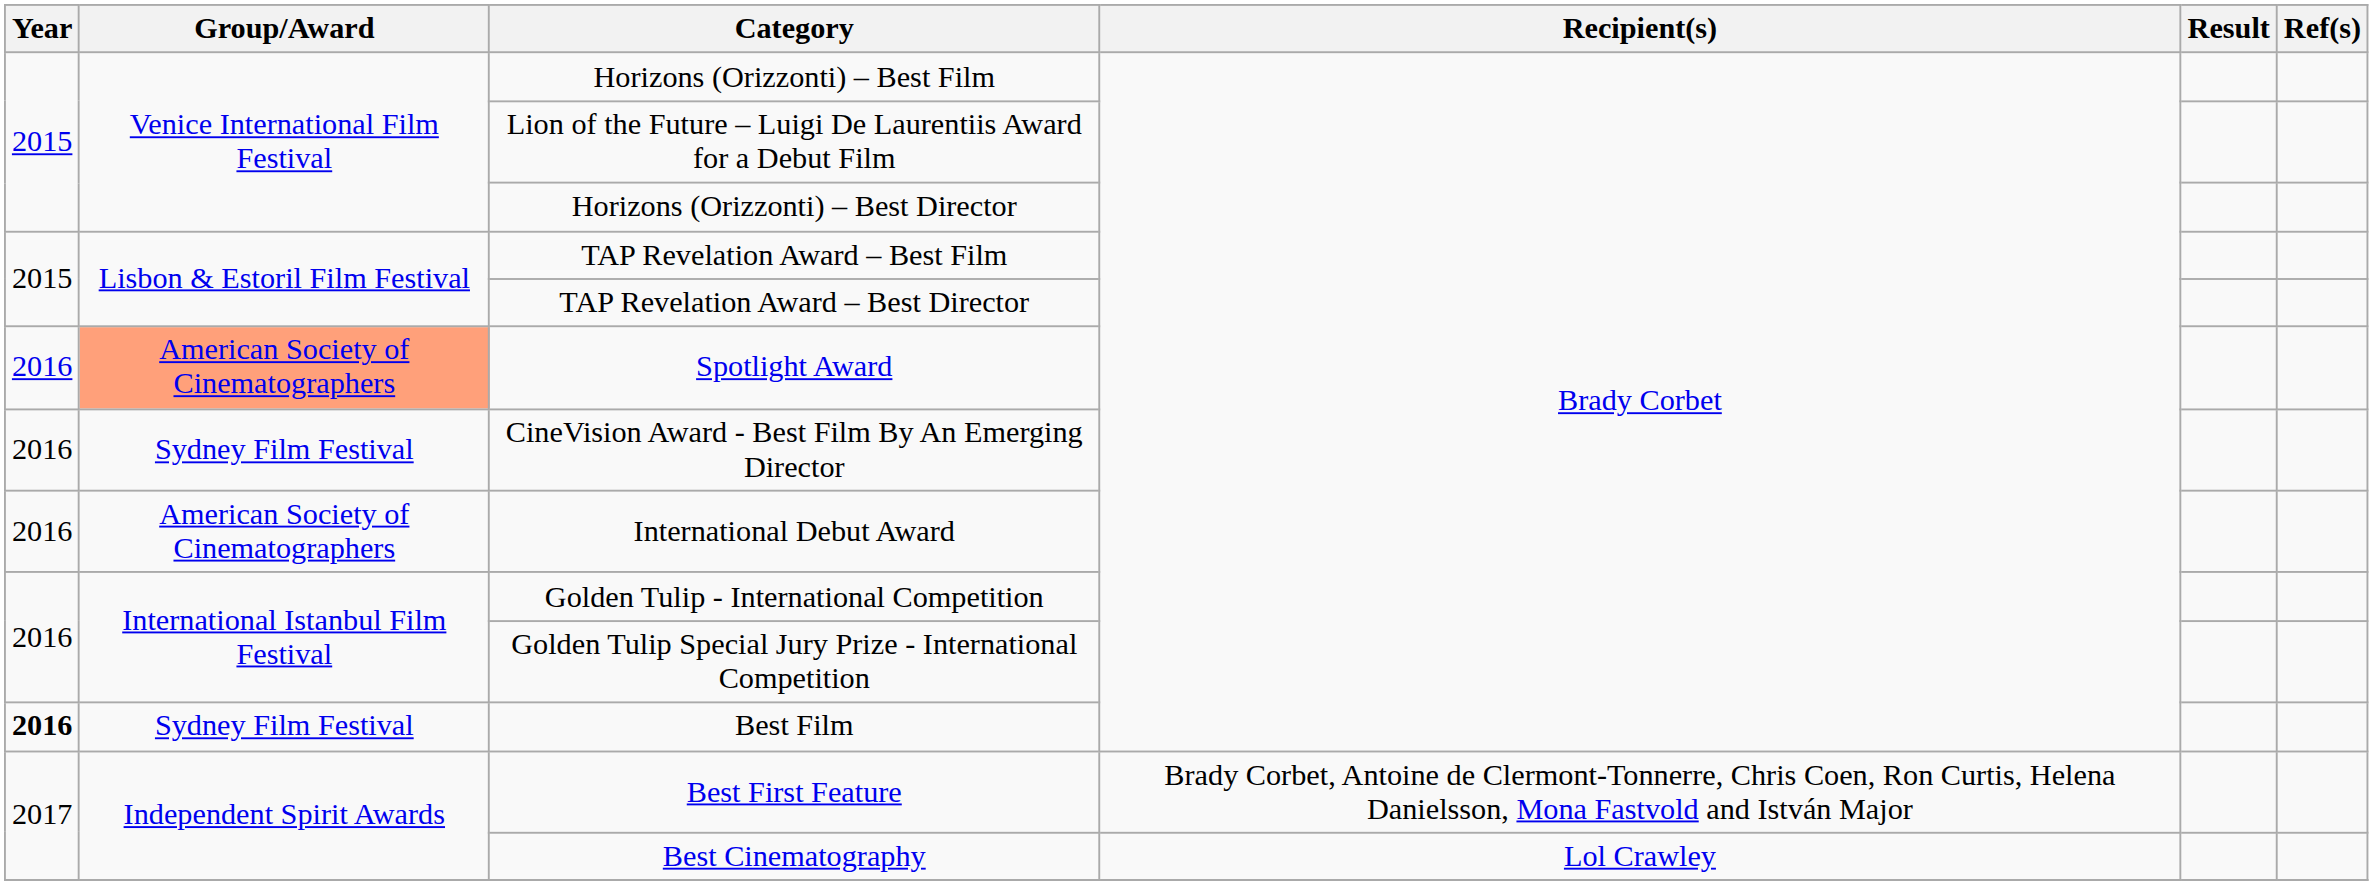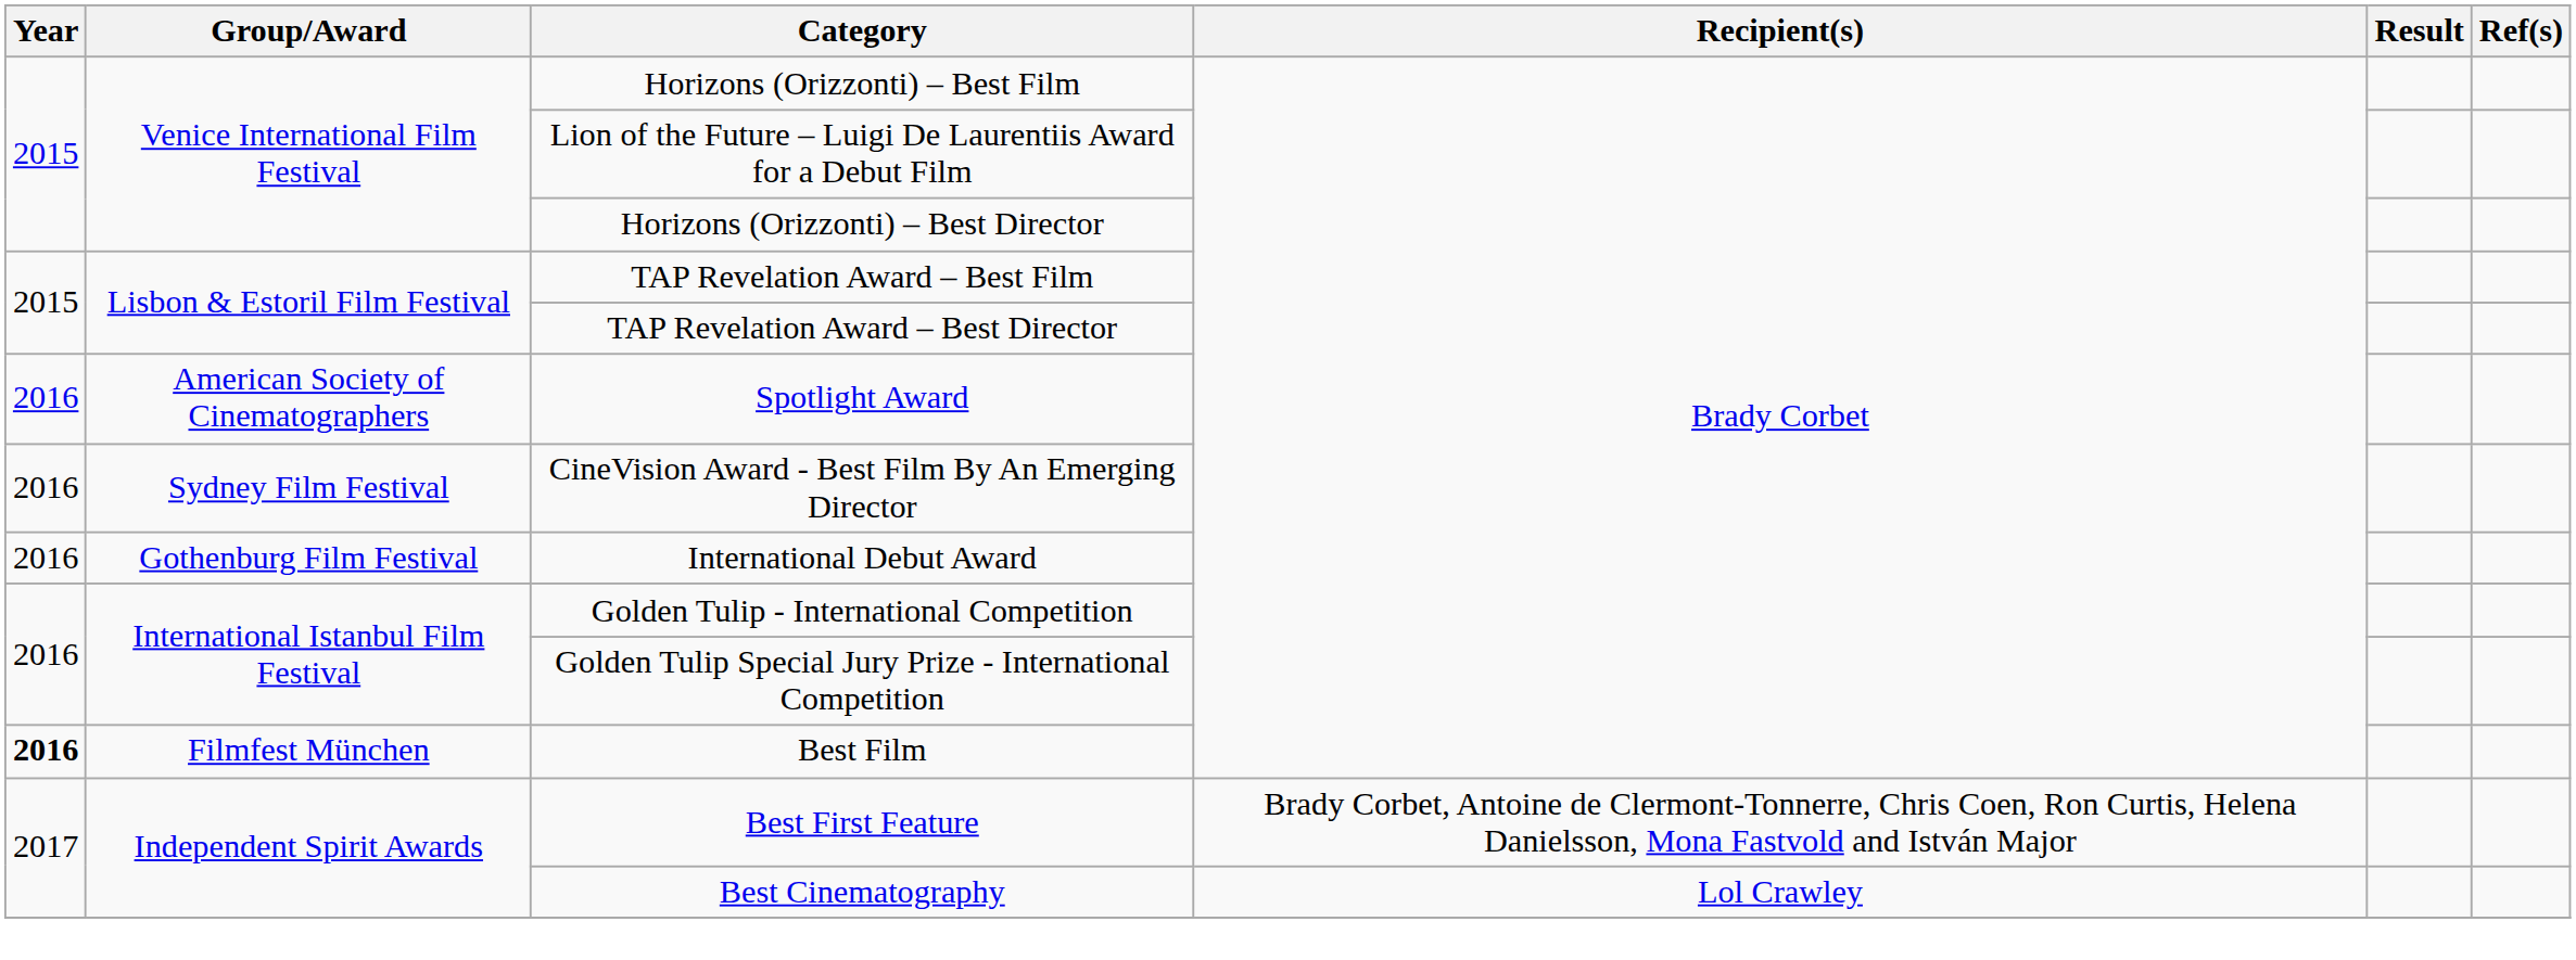 <table class="wikitable sortable" style="width: 99%;">
 <tr>
 <th>Year</th>
 <th>Group/Award</th>
 <th>Category</th>
 <th>Recipient(s)</th>
 <th>Result</th>
 <th scope="col" class="unsortable">Ref(s)</th>
 </tr>
 <tr>
 <td rowspan="3" align="center"><a href='#'>2015</a></td>
 <td rowspan="3" align="center"><a href='#'>Venice International Film Festival</a></td>
 <td align="center">Horizons (Orizzonti) – Best Film</td>
 <td rowspan="11" align="center"><a href='#'>Brady Corbet</a></td>
 <td></td>
 <td align="center"></td>
 </tr>
 <tr>
 <td align="center">Lion of the Future – Luigi De Laurentiis Award for a Debut Film</td>
 <td></td>
 <td align="center"></td>
 </tr>
 <tr>
 <td align="center">Horizons (Orizzonti) – Best Director</td>
 <td></td>
 <td align="center"></td>
 </tr>
 <tr>
 <td rowspan="2" align="center">2015</td>
 <td rowspan="2" align="center"><a href='#'>Lisbon & Estoril Film Festival</a></td>
 <td align="center">TAP Revelation Award – Best Film</td>
 <td></td>
 <td align="center"></td>
 </tr>
 <tr>
 <td align="center">TAP Revelation Award – Best Director</td>
 <td></td>
 <td align="center"></td>
 </tr>
 <tr>
 <td rowspan="1" align="center"><a href='#'>2016</a></td>
-<td rowspan="1" align="center" style="background: lightsalmon;"><a href='#'>American Society of Cinematographers</a></td>
+<td rowspan="1" align="center"><a href='#'>American Society of Cinematographers</a></td>
 <td align="center"><a href='#'>Spotlight Award</a></td>
 <td></td>
 <td align="center"></td>
 </tr>
 <tr>
 <td rowspan="1" align="center">2016</td>
 <td rowspan="1" align="center"><a href='#'>Sydney Film Festival</a></td>
 <td align="center">CineVision Award - Best Film By An Emerging Director</td>
 <td></td>
 <td align="center"></td>
 </tr>
 <tr>
 <td rowspan="1" align="center">2016</td>
-<td rowspan="1" align="center"><a href='#'>American Society of Cinematographers</a></td>
+<td rowspan="1" align="center"><a href='#'>Gothenburg Film Festival</a></td>
 <td align="center">International Debut Award</td>
 <td></td>
 <td align="center"></td>
 </tr>
 <tr>
 <td rowspan="2" align="center">2016</td>
 <td rowspan="2" align="center"><a href='#'>International Istanbul Film Festival</a></td>
 <td align="center">Golden Tulip - International Competition</td>
 <td></td>
 <td align="center"></td>
 </tr>
 <tr>
 <td align="center">Golden Tulip Special Jury Prize - International Competition</td>
 <td></td>
 <td align="center"></td>
 </tr>
 <tr>
 <td rowspan="1" align="center"><strong>2016</strong></td>
-<td rowspan="1" align="center"><a href='#'>Sydney Film Festival</a></td>
+<td rowspan="1" align="center"><a href='#'>Filmfest München</a></td>
 <td align="center">Best Film</td>
 <td></td>
 <td align="center"></td>
 </tr>
 <tr>
 <td rowspan="2" align="center">2017</td>
 <td rowspan="2" align="center"><a href='#'>Independent Spirit Awards</a></td>
 <td align="center"><a href='#'>Best First Feature</a></td>
 <td align="center">Brady Corbet, Antoine de Clermont-Tonnerre, Chris Coen, Ron Curtis, Helena Danielsson, <a href='#'>Mona Fastvold</a> and István Major</td>
 <td></td>
 <td align="center"></td>
 </tr>
 <tr>
 <td align="center"><a href='#'>Best Cinematography</a></td>
 <td align="center"><a href='#'>Lol Crawley</a></td>
 <td></td>
 <td align="center"></td>
 </tr>
 <tr>
 </tr>
 </table>
